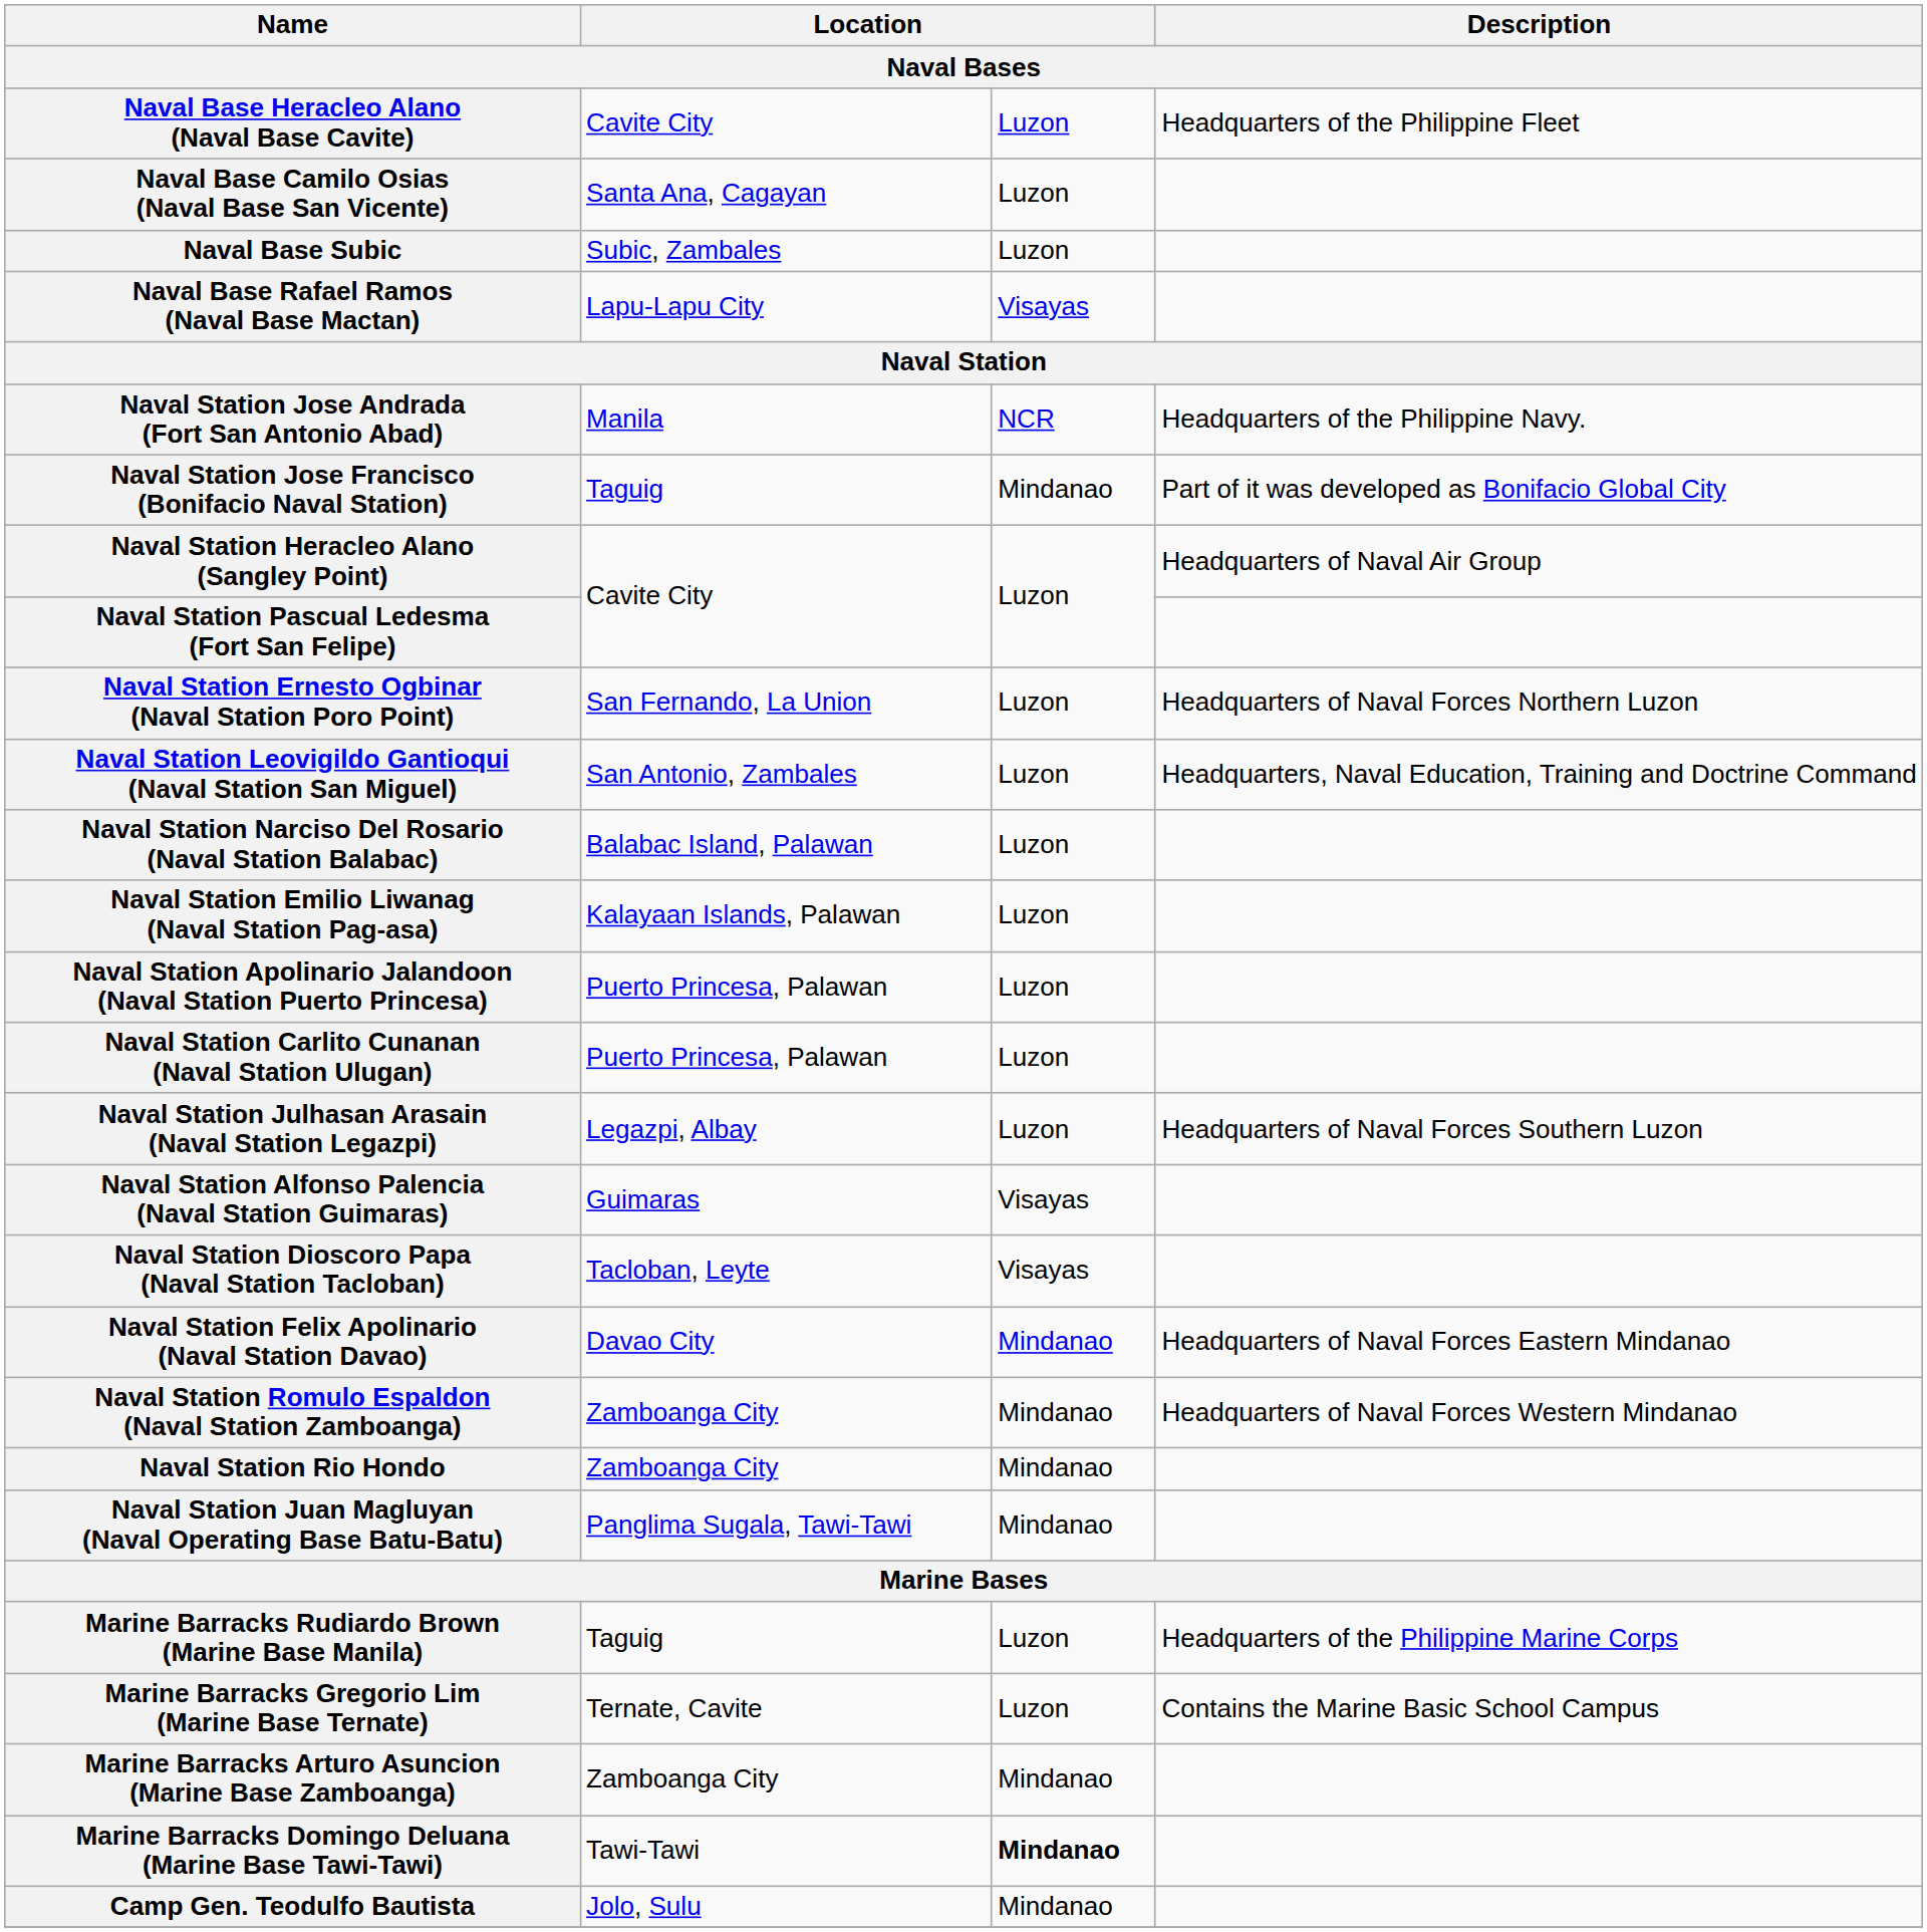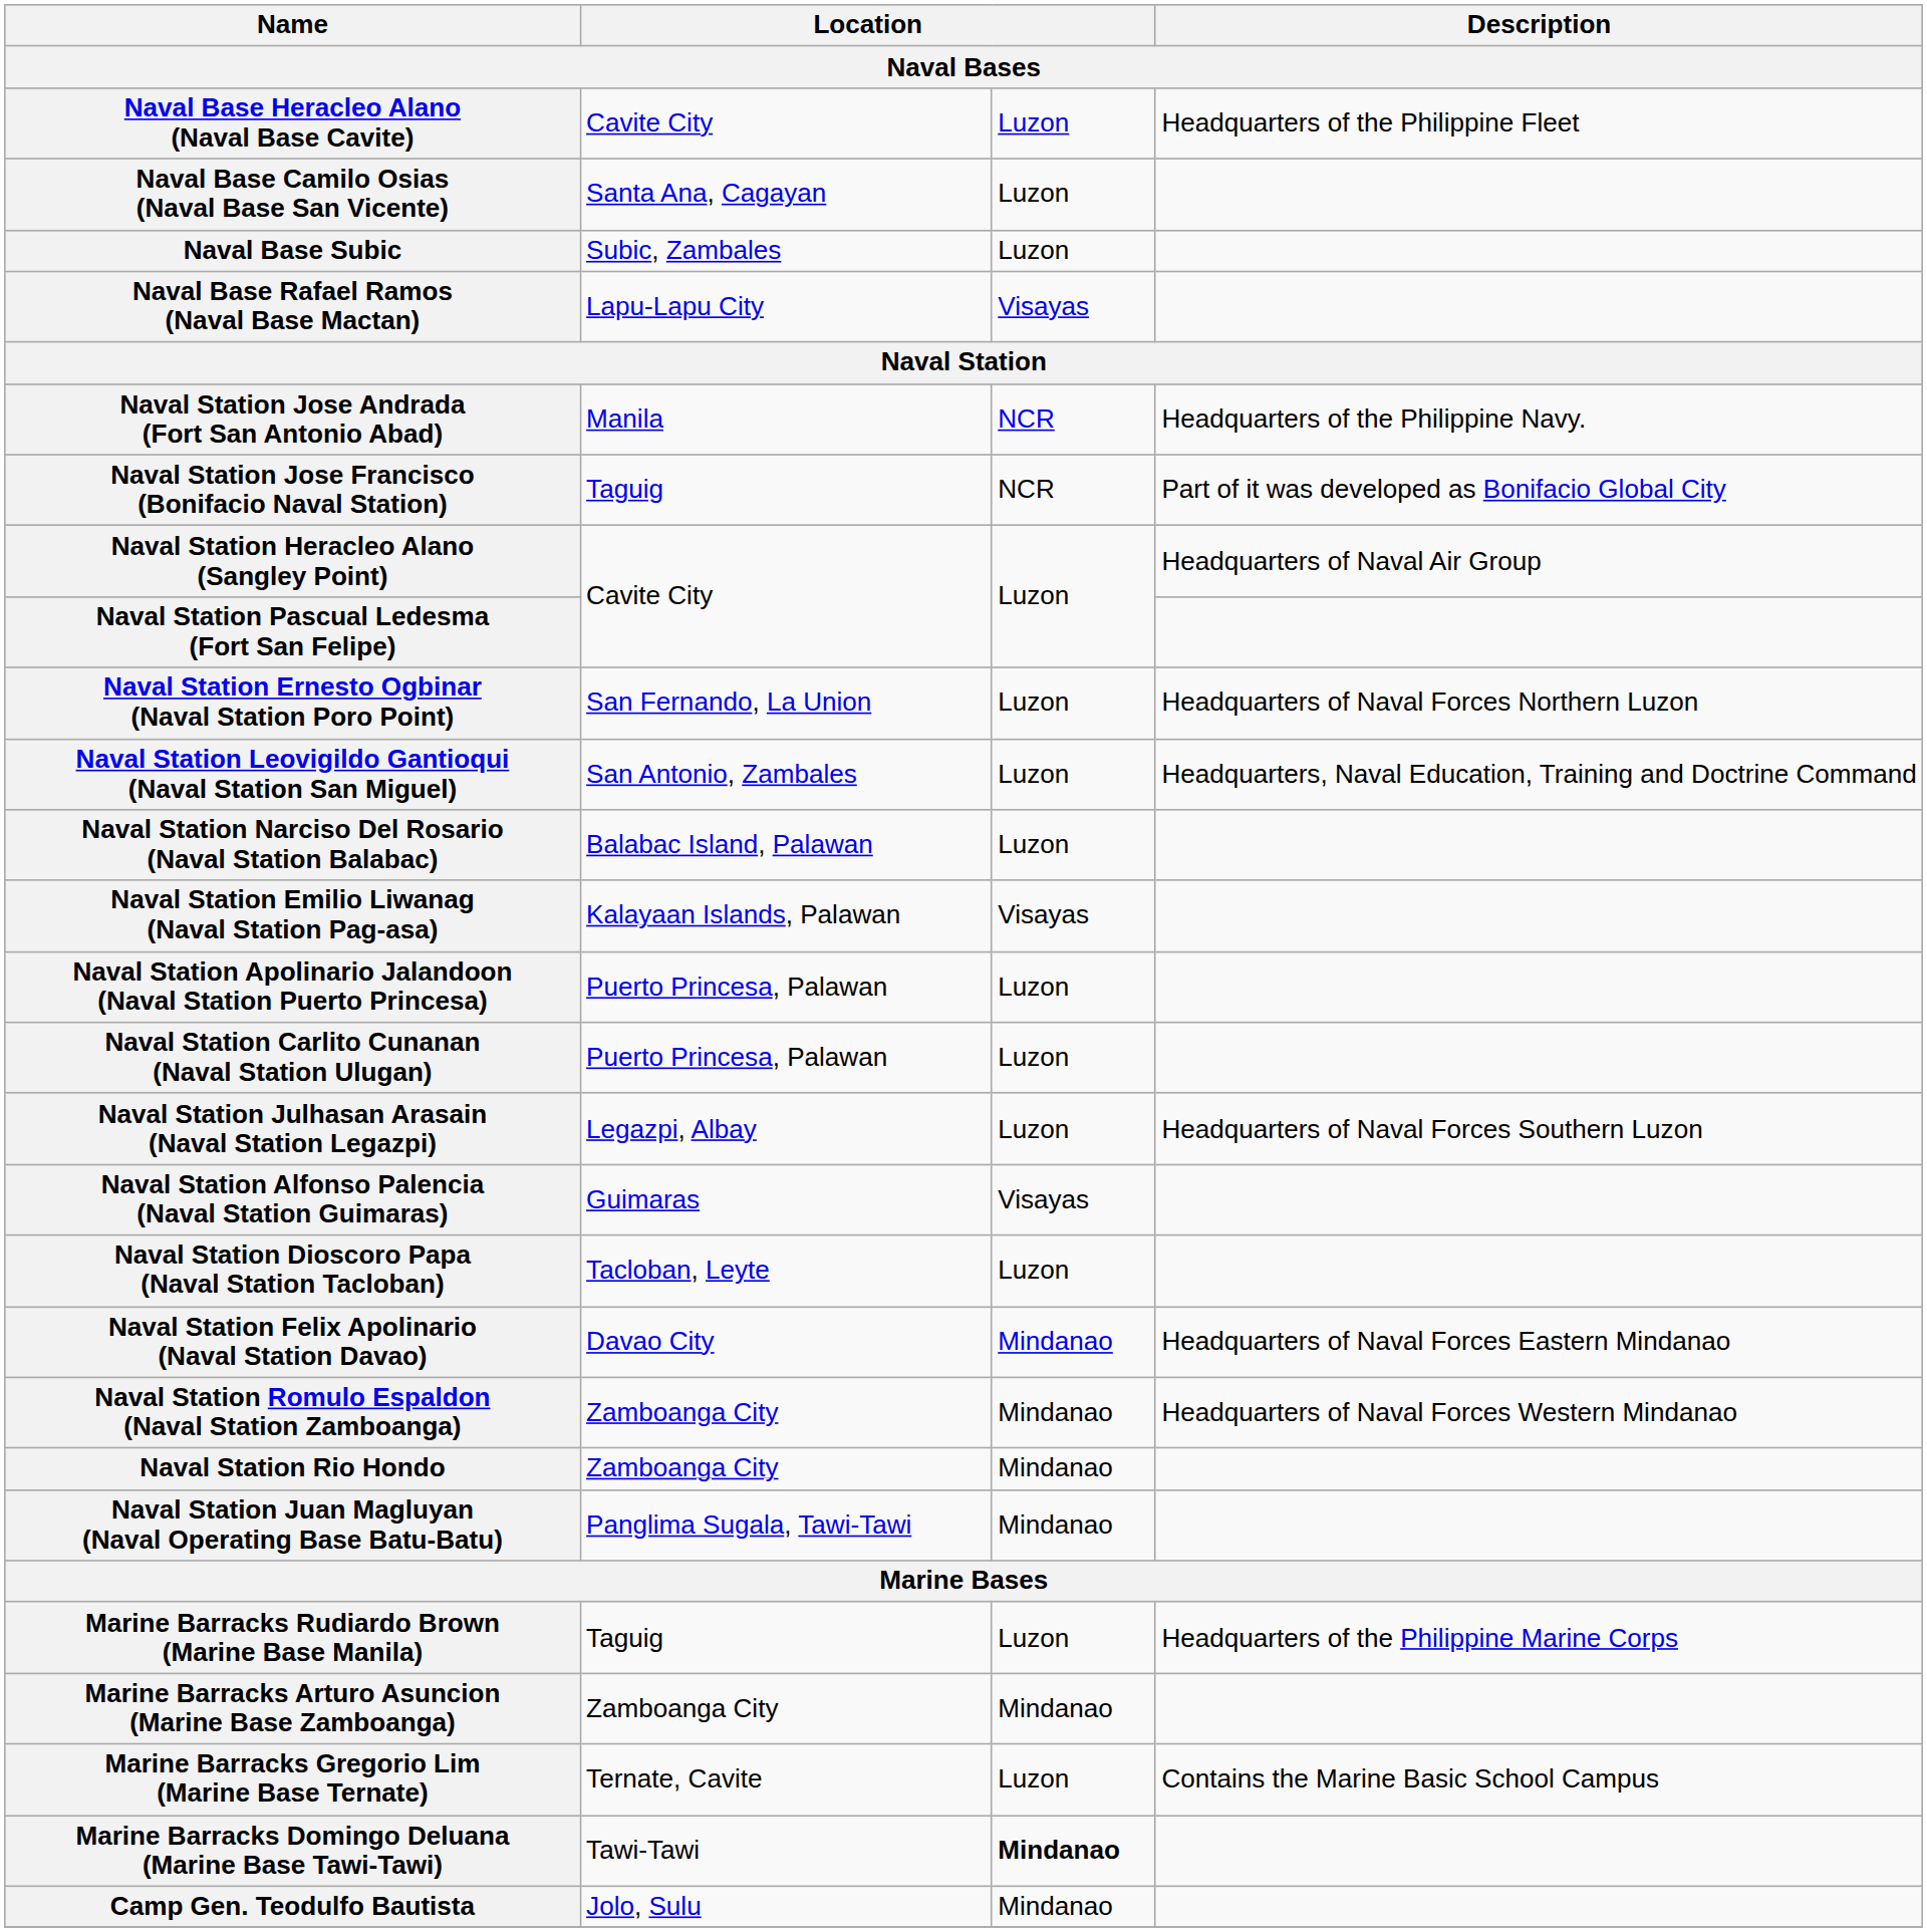 <table class="wikitable plainrowheaders" style="text-align:left; margin-top:1.3rem;">
 <tr>
 <th scope="col" style="width:30%;">Name</th>
 <th scope="col" colspan="2" style="width:30%;">Location</th>
 <th scope="col" style="width:40%;">Description</th>
 </tr>
 <tr>
 <th colspan=4>Naval Bases</th>
 </tr>
 <tr>
 <th scope="row"><a href='#'>Naval Base Heracleo Alano</a> <br>(Naval Base Cavite)</th>
 <td><a href='#'>Cavite City</a></td>
 <td><a href='#'>Luzon</a></td>
 <td>Headquarters of the Philippine Fleet</td>
 </tr>
 <tr>
 <th scope="row">Naval Base Camilo Osias <br>(Naval Base San Vicente)</th>
 <td><a href='#'>Santa Ana</a>, <a href='#'>Cagayan</a></td>
 <td>Luzon</td>
 </tr>
 <tr>
 <th scope="row">Naval Base Subic</th>
 <td><a href='#'>Subic</a>, <a href='#'>Zambales</a></td>
 <td>Luzon</td>
 <td></td>
 </tr>
 <tr>
 <th scope="row">Naval Base Rafael Ramos<br>(Naval Base Mactan)</th>
 <td><a href='#'>Lapu-Lapu City</a></td>
 <td><a href='#'>Visayas</a></td>
 <td></td>
 </tr>
 <tr>
 <th colspan=4>Naval Station</th>
 </tr>
 <tr>
 <th scope="row">Naval Station Jose Andrada <br>(Fort San Antonio Abad)</th>
 <td><a href='#'>Manila</a></td>
 <td><a href='#'>NCR</a></td>
 <td>Headquarters of the Philippine Navy.</td>
 </tr>
 <tr>
 <th scope="row">Naval Station Jose Francisco <br>(Bonifacio Naval Station)</th>
 <td><a href='#'>Taguig</a></td>
-<td>Mindanao</td>
+<td>NCR</td>
 <td>Part of it was developed as <a href='#'>Bonifacio Global City</a></td>
 </tr>
 <tr>
 <th scope="row">Naval Station Heracleo Alano <br>(Sangley Point)</th>
 <td rowspan="2">Cavite City</td>
 <td rowspan="2">Luzon</td>
 <td>Headquarters of Naval Air Group</td>
 </tr>
 <tr>
 <th scope="row">Naval Station Pascual Ledesma <br>(Fort San Felipe)</th>
 <td></td>
 </tr>
 <tr>
 <th scope="row"><a href='#'>Naval Station Ernesto Ogbinar</a> <br>(Naval Station Poro Point)</th>
 <td><a href='#'>San Fernando</a>, <a href='#'>La Union</a></td>
 <td>Luzon</td>
 <td>Headquarters of Naval Forces Northern Luzon</td>
 </tr>
 <tr>
 <th scope="row"><a href='#'>Naval Station Leovigildo Gantioqui</a> <br>(Naval Station San Miguel)</th>
 <td><a href='#'>San Antonio</a>, <a href='#'>Zambales</a></td>
 <td>Luzon</td>
 <td>Headquarters, Naval Education, Training and Doctrine Command</td>
 </tr>
 <tr>
 <th scope="row">Naval Station Narciso Del Rosario <br>(Naval Station Balabac)</th>
 <td><a href='#'>Balabac Island</a>, <a href='#'>Palawan</a></td>
 <td>Luzon</td>
 <td></td>
 </tr>
 <tr>
 <th scope="row">Naval Station Emilio Liwanag <br>(Naval Station Pag-asa)</th>
 <td><a href='#'>Kalayaan Islands</a>, Palawan</td>
-<td>Luzon</td>
+<td>Visayas</td>
 <td></td>
 </tr>
 <tr>
 <th scope="row">Naval Station Apolinario Jalandoon <br>(Naval Station Puerto Princesa)</th>
 <td><a href='#'>Puerto Princesa</a>, Palawan</td>
 <td>Luzon</td>
 <td></td>
 </tr>
 <tr>
 <th scope="row">Naval Station Carlito Cunanan <br>(Naval Station Ulugan)</th>
 <td><a href='#'>Puerto Princesa</a>, Palawan</td>
 <td>Luzon</td>
 <td></td>
 </tr>
 <tr>
 <th scope="row">Naval Station Julhasan Arasain <br>(Naval Station Legazpi)</th>
 <td><a href='#'>Legazpi</a>, <a href='#'>Albay</a></td>
 <td>Luzon</td>
 <td>Headquarters of Naval Forces Southern Luzon</td>
 </tr>
 <tr>
 <th scope="row">Naval Station Alfonso Palencia <br>(Naval Station Guimaras)</th>
 <td><a href='#'>Guimaras</a></td>
 <td>Visayas</td>
 <td></td>
 </tr>
 <tr>
 <th scope="row">Naval Station Dioscoro Papa <br>(Naval Station Tacloban)</th>
 <td><a href='#'>Tacloban</a>, <a href='#'>Leyte</a></td>
-<td>Visayas</td>
+<td>Luzon</td>
 <td></td>
 </tr>
 <tr>
 <th scope="row">Naval Station Felix Apolinario <br>(Naval Station Davao)</th>
 <td><a href='#'>Davao City</a></td>
 <td><a href='#'>Mindanao</a></td>
 <td>Headquarters of Naval Forces Eastern Mindanao</td>
 </tr>
 <tr>
 <th scope="row">Naval Station <a href='#'>Romulo Espaldon</a> <br>(Naval Station Zamboanga)</th>
 <td><a href='#'>Zamboanga City</a></td>
 <td>Mindanao</td>
 <td>Headquarters of Naval Forces Western Mindanao</td>
 </tr>
 <tr>
 <th scope="row">Naval Station Rio Hondo</th>
 <td><a href='#'>Zamboanga City</a></td>
 <td>Mindanao</td>
 <td></td>
 </tr>
 <tr>
 <th scope="row">Naval Station Juan Magluyan <br>(Naval Operating Base Batu-Batu)</th>
 <td><a href='#'>Panglima Sugala</a>, <a href='#'>Tawi-Tawi</a></td>
 <td>Mindanao</td>
 <td></td>
 </tr>
 <tr>
 <th colspan=4>Marine Bases</th>
 </tr>
 <tr>
 <th scope="row">Marine Barracks Rudiardo Brown <br>(Marine Base Manila)</th>
 <td>Taguig</td>
 <td>Luzon</td>
 <td>Headquarters of the <a href='#'>Philippine Marine Corps</a></td>
 </tr>
 <tr>
+<th scope="row">Marine Barracks Arturo Asuncion <br>(Marine Base Zamboanga)</th>
+<td>Zamboanga City</td>
+<td>Mindanao</td>
+<td></td>
+</tr>
+<tr>
 <th scope="row">Marine Barracks Gregorio Lim <br>(Marine Base Ternate)</th>
 <td>Ternate, Cavite</td>
 <td>Luzon</td>
 <td>Contains the Marine Basic School Campus</td>
-</tr>
-<tr>
-<th scope="row">Marine Barracks Arturo Asuncion <br>(Marine Base Zamboanga)</th>
-<td>Zamboanga City</td>
-<td>Mindanao</td>
-<td></td>
 </tr>
 <tr>
 <th scope="row">Marine Barracks Domingo Deluana <br>(Marine Base Tawi-Tawi)</th>
 <td>Tawi-Tawi</td>
 <td><strong>Mindanao</strong></td>
 <td></td>
 </tr>
 <tr>
 <th scope="row">Camp Gen. Teodulfo Bautista</th>
 <td><a href='#'>Jolo</a>, <a href='#'>Sulu</a></td>
 <td>Mindanao</td>
 <td></td>
 </tr>
 <tr>
 </tr>
 </table>
